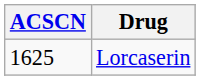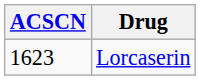 <table class="wikitable">
 <tr>
 <th><a href='#'>ACSCN</a></th>
 <th>Drug</th>
 </tr>
 <tr>
-<td>1625</td>
+<td>1623</td>
 <td><a href='#'>Lorcaserin</a></td>
 </tr>
 </table>
